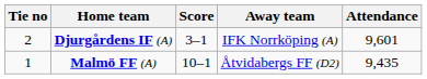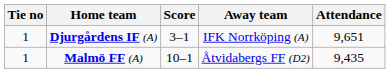 <table class="wikitable" style="text-align:center">
 <tr>
 <th style= width="40px">Tie no</th>
 <th style= width="150px">Home team</th>
 <th style= width="60px">Score</th>
 <th style= width="150px">Away team</th>
 <th style= width="30px">Attendance</th>
 </tr>
 <tr>
-<td>2</td>
+<td>1</td>
 <td><strong><a href='#'>Djurgårdens IF</a></strong> <em><small>(A)</small></em></td>
 <td>3–1</td>
 <td><a href='#'>IFK Norrköping</a> <em><small>(A)</small></em></td>
-<td>9,601</td>
+<td>9,651</td>
 </tr>
 <tr>
 <td>1</td>
 <td><strong><a href='#'>Malmö FF</a></strong> <em><small>(A)</small></em></td>
 <td>10–1</td>
 <td><a href='#'>Åtvidabergs FF</a> <em><small>(D2)</small></em></td>
 <td>9,435</td>
 </tr>
 </table>
